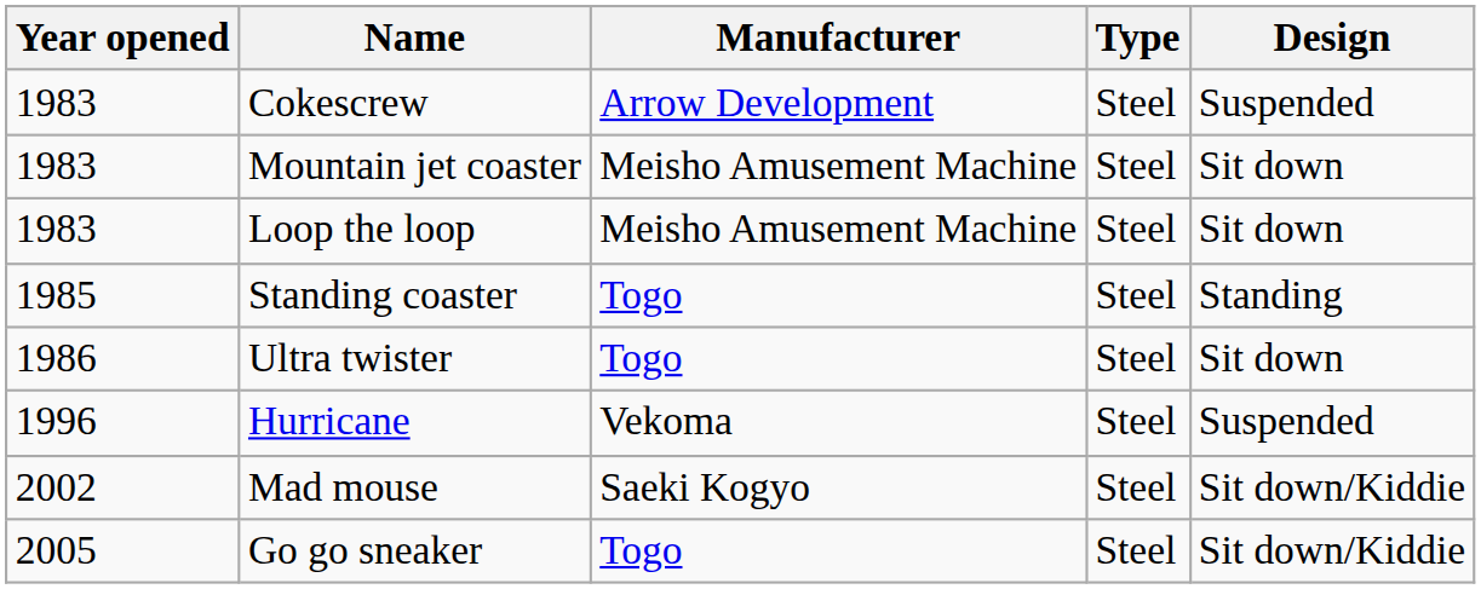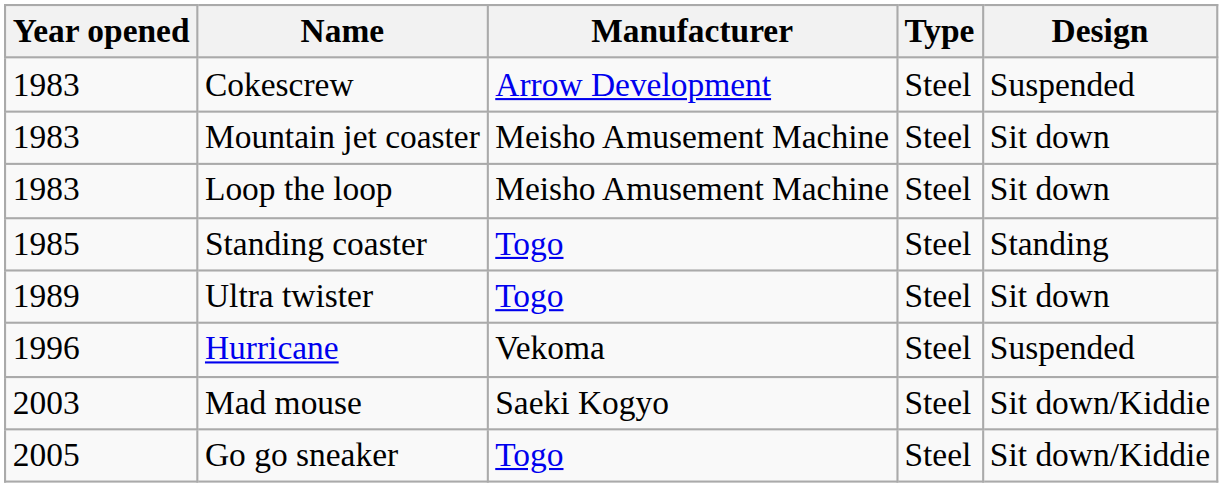 <table class= "wikitable">
 <tr>
 <th>Year opened</th>
 <th>Name</th>
 <th>Manufacturer</th>
 <th>Type</th>
 <th>Design</th>
 </tr>
 <tr>
 <td>1983</td>
 <td>Cokescrew</td>
 <td><a href='#'>Arrow Development</a></td>
 <td>Steel</td>
 <td>Suspended</td>
 </tr>
 <tr>
 <td>1983</td>
 <td>Mountain jet coaster</td>
 <td>Meisho Amusement Machine</td>
 <td>Steel</td>
 <td>Sit down</td>
 </tr>
 <tr>
 <td>1983</td>
 <td>Loop the loop</td>
 <td>Meisho Amusement Machine</td>
 <td>Steel</td>
 <td>Sit down</td>
 </tr>
 <tr>
 <td>1985</td>
 <td>Standing coaster</td>
 <td><a href='#'>Togo</a></td>
 <td>Steel</td>
 <td>Standing</td>
 </tr>
 <tr>
-<td>1986</td>
+<td>1989</td>
 <td>Ultra twister</td>
 <td><a href='#'>Togo</a></td>
 <td>Steel</td>
 <td>Sit down</td>
 </tr>
 <tr>
 <td>1996</td>
 <td><a href='#'>Hurricane</a></td>
 <td>Vekoma</td>
 <td>Steel</td>
 <td>Suspended</td>
 </tr>
 <tr>
-<td>2002</td>
+<td>2003</td>
 <td>Mad mouse</td>
 <td>Saeki Kogyo</td>
 <td>Steel</td>
 <td>Sit down/Kiddie</td>
 </tr>
 <tr>
 <td>2005</td>
 <td>Go go sneaker</td>
 <td><a href='#'>Togo</a></td>
 <td>Steel</td>
 <td>Sit down/Kiddie</td>
 </tr>
 </table>
